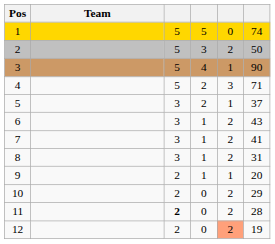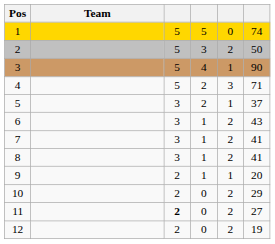 <table class="wikitable" style="text-align:center">
 <tr>
 <th width=30>Pos</th>
 <th width=180>Team</th>
 <th width=30></th>
 <th width=30></th>
 <th width=30></th>
 <th width=30></th>
 </tr>
 <tr bgcolor=gold>
 <td>1</td>
 <td align=left></td>
 <td>5</td>
 <td>5</td>
 <td>0</td>
 <td>74</td>
 </tr>
 <tr bgcolor=silver>
 <td>2</td>
 <td align=left></td>
 <td>5</td>
 <td>3</td>
 <td>2</td>
 <td>50</td>
 </tr>
 <tr bgcolor=cc9966>
 <td>3</td>
 <td align=left></td>
 <td>5</td>
 <td>4</td>
 <td>1</td>
 <td>90</td>
 </tr>
 <tr>
 <td>4</td>
 <td align=left></td>
 <td>5</td>
 <td>2</td>
 <td>3</td>
 <td>71</td>
 </tr>
 <tr>
 <td>5</td>
 <td align=left></td>
 <td>3</td>
 <td>2</td>
 <td>1</td>
 <td>37</td>
 </tr>
 <tr>
 <td>6</td>
 <td align=left></td>
 <td>3</td>
 <td>1</td>
 <td>2</td>
 <td>43</td>
 </tr>
 <tr>
 <td>7</td>
 <td align=left></td>
 <td>3</td>
 <td>1</td>
 <td>2</td>
 <td>41</td>
 </tr>
 <tr>
 <td>8</td>
 <td align=left></td>
 <td>3</td>
 <td>1</td>
 <td>2</td>
-<td>31</td>
+<td>41</td>
 </tr>
 <tr>
 <td>9</td>
 <td align=left></td>
 <td>2</td>
 <td>1</td>
 <td>1</td>
 <td>20</td>
 </tr>
 <tr>
 <td>10</td>
 <td align=left></td>
 <td>2</td>
 <td>0</td>
 <td>2</td>
 <td>29</td>
 </tr>
 <tr>
 <td>11</td>
 <td align=left></td>
 <td><strong>2</strong></td>
 <td>0</td>
 <td>2</td>
-<td>28</td>
+<td>27</td>
 </tr>
 <tr>
 <td>12</td>
 <td align=left></td>
 <td>2</td>
 <td>0</td>
-<td style="background: lightsalmon;">2</td>
+<td>2</td>
 <td>19</td>
 </tr>
 </table>
